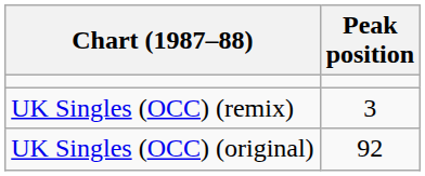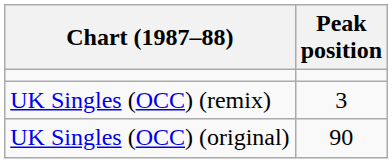 <table class="wikitable sortable">
 <tr>
 <th>Chart (1987–88)</th>
 <th>Peak<br>position</th>
 </tr>
 <tr>
 <td></td>
 </tr>
 <tr>
 <td><a href='#'>UK Singles</a> (<a href='#'>OCC</a>) (remix)</td>
 <td style="text-align:center;">3</td>
 </tr>
 <tr>
 <td><a href='#'>UK Singles</a> (<a href='#'>OCC</a>) (original)</td>
-<td style="text-align:center;">92</td>
+<td style="text-align:center;">90</td>
 </tr>
 </table>
